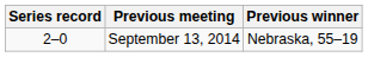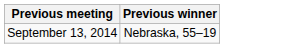 <table class="wikitable" style="text-align:center">
 <tr>
-<th>Series record</th>
 <th>Previous meeting</th>
 <th>Previous winner</th>
 </tr>
 <tr>
-<td>2–0</td>
 <td>September 13, 2014</td>
 <td>Nebraska, 55–19</td>
 </tr>
 </table>
